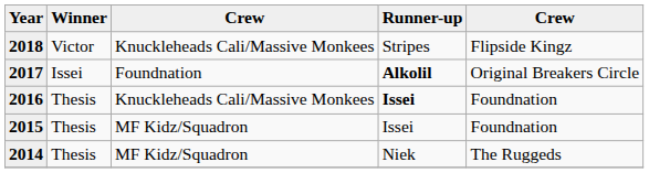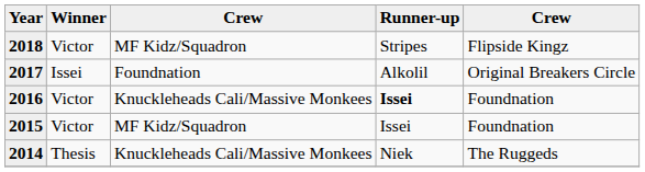 <table class="wikitable">
 <tr>
 <th scope="col" style="background:#efefef;">Year</th>
 <th scope="col" style="background:#efefef;">Winner</th>
 <th scope="col" style="background:#efefef;">Crew</th>
 <th scope="col" style="background:#efefef;">Runner-up</th>
 <th scope="col" style="background:#efefef;">Crew</th>
 </tr>
 <tr>
 <th scope="row" style="background:#efefef;">2018</th>
 <td> Victor</td>
-<td>Knuckleheads Cali/Massive Monkees</td>
+<td>MF Kidz/Squadron</td>
 <td> Stripes</td>
 <td>Flipside Kingz</td>
 </tr>
 <tr>
 <th scope="row" style="background:#efefef;">2017</th>
 <td> Issei</td>
 <td>Foundnation</td>
-<td><strong> Alkolil</strong></td>
+<td> Alkolil</td>
 <td>Original Breakers Circle</td>
 </tr>
 <tr>
 <th scope="row" style="background:#efefef;">2016</th>
-<td> Thesis</td>
+<td> Victor</td>
 <td>Knuckleheads Cali/Massive Monkees</td>
 <td><strong> Issei</strong></td>
 <td>Foundnation</td>
 </tr>
 <tr>
 <th scope="row" style="background:#efefef;">2015</th>
-<td> Thesis</td>
+<td> Victor</td>
 <td>MF Kidz/Squadron</td>
 <td> Issei</td>
 <td>Foundnation</td>
 </tr>
 <tr>
 <th scope="row" style="background:#efefef;">2014</th>
 <td> Thesis</td>
-<td>MF Kidz/Squadron</td>
+<td>Knuckleheads Cali/Massive Monkees</td>
 <td> Niek</td>
 <td>The Ruggeds</td>
 </tr>
 <tr>
 </tr>
 </table>
